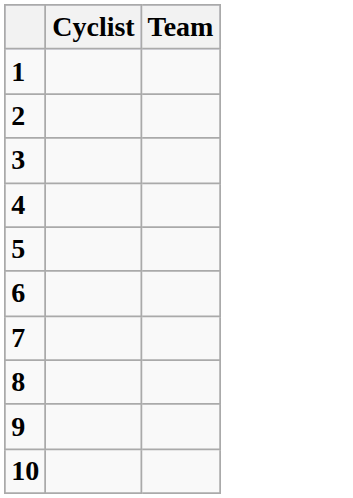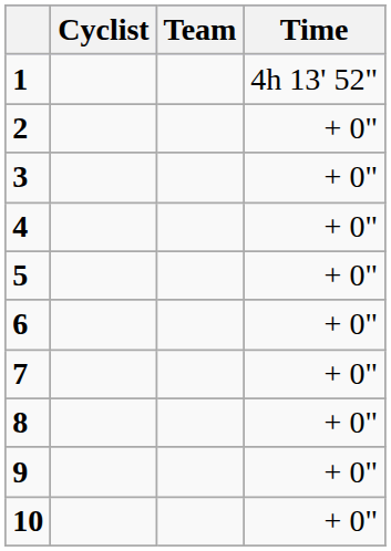 <table class="wikitable">
 <tr style="background:#ccccff;">
 <th></th>
 <th>Cyclist</th>
 <th>Team</th>
+<th>Time</th>
 </tr>
 <tr>
 <td><strong>1</strong></td>
 <td><strong></strong></td>
 <td><strong></strong></td>
+<td align=right>4h 13' 52"</td>
 </tr>
 <tr>
 <td><strong>2</strong></td>
 <td></td>
 <td></td>
+<td align=right>+ 0"</td>
 </tr>
 <tr>
 <td><strong>3</strong></td>
 <td></td>
 <td></td>
+<td align=right>+ 0"</td>
 </tr>
 <tr>
 <td><strong>4</strong></td>
 <td></td>
 <td></td>
+<td align=right>+ 0"</td>
 </tr>
 <tr>
 <td><strong>5</strong></td>
 <td></td>
 <td></td>
+<td align=right>+ 0"</td>
 </tr>
 <tr>
 <td><strong>6</strong></td>
 <td></td>
 <td></td>
+<td align=right>+ 0"</td>
 </tr>
 <tr>
 <td><strong>7</strong></td>
 <td></td>
 <td></td>
+<td align=right>+ 0"</td>
 </tr>
 <tr>
 <td><strong>8</strong></td>
 <td></td>
 <td></td>
+<td align=right>+ 0"</td>
 </tr>
 <tr>
 <td><strong>9</strong></td>
 <td></td>
 <td></td>
+<td align=right>+ 0"</td>
 </tr>
 <tr>
 <td><strong>10</strong></td>
 <td></td>
 <td></td>
+<td align=right>+ 0"</td>
 </tr>
 </table>
